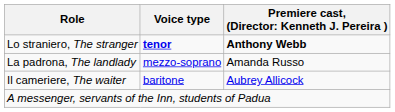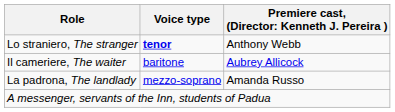 <table class="wikitable">
 <tr>
 <th>Role</th>
 <th>Voice type</th>
 <th>Premiere cast,<br>(Director: Kenneth J. Pereira )</th>
 </tr>
 <tr>
 <td>Lo straniero, <em>The stranger</em></td>
 <td><strong><a href='#'>tenor</a></strong></td>
-<td><strong>Anthony Webb</strong></td>
+<td>Anthony Webb</td>
+</tr>
+<tr>
+<td>Il cameriere, <em>The waiter</em></td>
+<td><a href='#'>baritone</a></td>
+<td><a href='#'>Aubrey Allicock</a></td>
 </tr>
 <tr>
 <td>La padrona, <em>The landlady</em></td>
 <td><a href='#'>mezzo-soprano</a></td>
 <td>Amanda Russo</td>
 </tr>
 <tr>
-<td>Il cameriere, <em>The waiter</em></td>
-<td><a href='#'>baritone</a></td>
-<td><a href='#'>Aubrey Allicock</a></td>
-</tr>
-<tr>
 <td colspan="3"><em>A messenger, servants of the Inn, students of Padua</em></td>
 </tr>
 </table>
